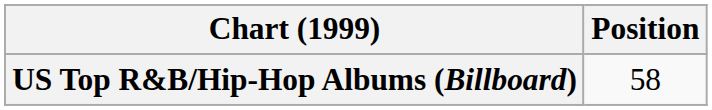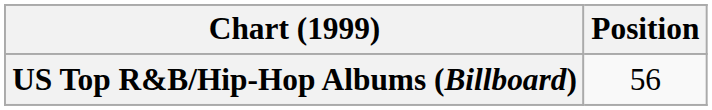 <table class="wikitable plainrowheaders">
 <tr>
 <th scope="col">Chart (1999)</th>
 <th scope="col">Position</th>
 </tr>
 <tr>
 <th scope="row">US Top R&B/Hip-Hop Albums (<em>Billboard</em>)</th>
-<td style="text-align:center;">58</td>
+<td style="text-align:center;">56</td>
 </tr>
 </table>
